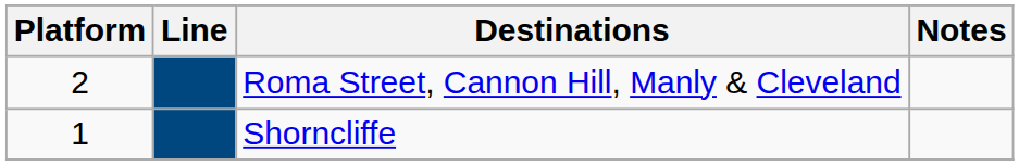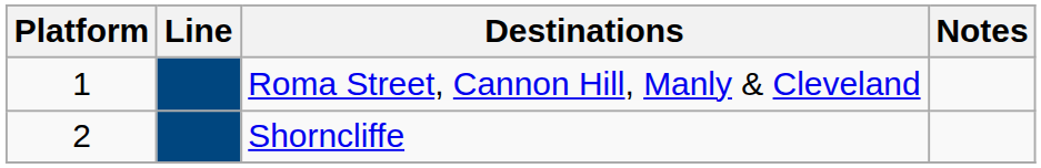 <table class="wikitable" style="float: none; margin: 0.5em; ">
 <tr>
 <th>Platform</th>
 <th>Line</th>
 <th>Destinations</th>
 <th>Notes</th>
 </tr>
 <tr>
-<td rowspan=1 style="text-align:center;">2</td>
+<td rowspan=1 style="text-align:center;">1</td>
 <td style=background:#00467F><a href='#'></a></td>
 <td><a href='#'>Roma Street</a>, <a href='#'>Cannon Hill</a>, <a href='#'>Manly</a> & <a href='#'>Cleveland</a></td>
 <td></td>
 </tr>
 <tr>
-<td rowspan=1 style="text-align:center;">1</td>
+<td rowspan=1 style="text-align:center;">2</td>
 <td style=background:#00467F><a href='#'></a></td>
 <td><a href='#'>Shorncliffe</a></td>
 <td></td>
 </tr>
 <tr>
 </tr>
 </table>
